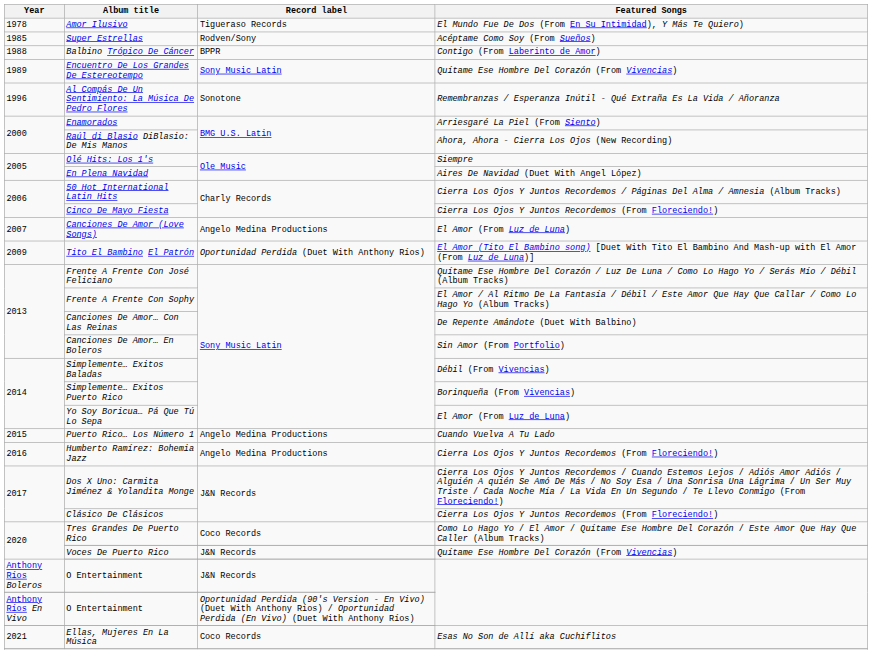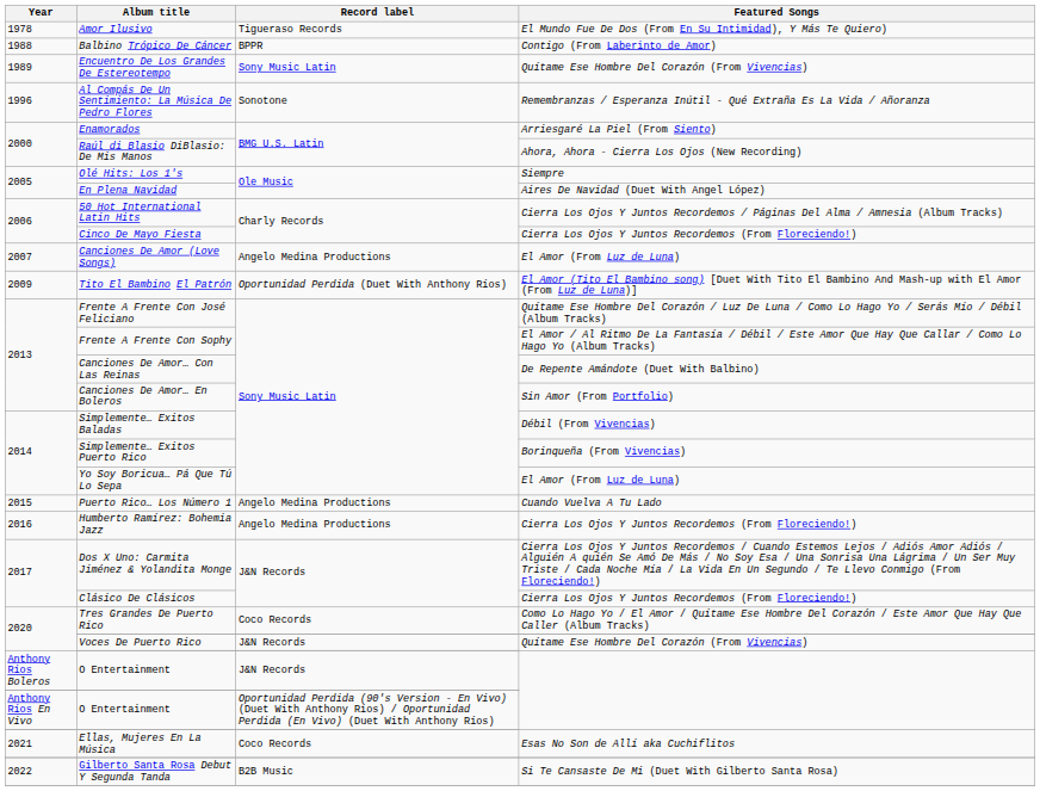 <table class="wikitable" style="font-size:95%;">
 <tr>
 <th>Year</th>
 <th>Album title</th>
 <th>Record label</th>
 <th>Featured Songs</th>
 </tr>
 <tr>
 <td>1978</td>
 <td><em><a href='#'>Amor Ilusivo</a></em></td>
 <td>Tigueraso Records</td>
 <td><em>El Mundo Fue De Dos</em> (From <a href='#'>En Su Intimidad</a>), <em>Y Más Te Quiero</em>)</td>
-</tr>
-<tr>
-<td>1985</td>
-<td><em><a href='#'>Super Estrellas</a></em></td>
-<td>Rodven/Sony</td>
-<td><em>Acéptame Como Soy</em> (From <em><a href='#'>Sueños</a></em>)</td>
 </tr>
 <tr>
 <td>1988</td>
 <td><em>Balbino <a href='#'>Trópico De Cáncer</a></em></td>
 <td>BPPR</td>
 <td><em>Contigo</em> (From <a href='#'>Laberinto de Amor</a>)</td>
 </tr>
 <tr>
 <td>1989</td>
 <td><em><a href='#'>Encuentro De Los Grandes De Estereotempo</a></em></td>
 <td><a href='#'>Sony Music Latin</a></td>
 <td><em>Quítame Ese Hombre Del Corazón</em> (From <em><a href='#'>Vivencias</a></em>)</td>
 </tr>
 <tr>
 <td>1996</td>
 <td><em><a href='#'>Al Compás De Un Sentimiento: La Música De Pedro Flores</a></em></td>
 <td>Sonotone</td>
 <td><em>Remembranzas / Esperanza Inútil - Qué Extraña Es La Vida / Añoranza</em></td>
 </tr>
 <tr>
 <td rowspan="2">2000</td>
 <td><em><a href='#'>Enamorados</a></em></td>
 <td rowspan="2"><a href='#'>BMG U.S. Latin</a></td>
 <td><em>Arriesgaré La Piel</em> (From <em><a href='#'>Siento</a></em>)</td>
 </tr>
 <tr>
 <td><em><a href='#'>Raúl di Blasio</a> DiBlasio: De Mis Manos</em></td>
 <td><em>Ahora, Ahora - Cierra Los Ojos</em> (New Recording)</td>
 </tr>
 <tr>
 <td rowspan="2">2005</td>
 <td><em><a href='#'>Olé Hits: Los 1's</a></em></td>
 <td rowspan="2"><a href='#'>Ole Music</a></td>
 <td><em>Siempre</em></td>
 </tr>
 <tr>
 <td><em><a href='#'>En Plena Navidad</a></em></td>
 <td><em>Aires De Navidad</em> (Duet With Angel López)</td>
 </tr>
 <tr>
 <td rowspan="2">2006</td>
 <td><em><a href='#'>50 Hot International Latin Hits</a></em></td>
 <td rowspan="2">Charly Records</td>
 <td><em>Cierra Los Ojos Y Juntos Recordemos / Páginas Del Alma / Amnesia</em> (Album Tracks)</td>
 </tr>
 <tr>
 <td><em><a href='#'>Cinco De Mayo Fiesta</a></em></td>
 <td><em>Cierra Los Ojos Y Juntos Recordemos</em> (From <a href='#'>Floreciendo!</a>)</td>
 </tr>
 <tr>
 <td>2007</td>
 <td><em><a href='#'>Canciones De Amor (Love Songs)</a></em></td>
 <td>Angelo Medina Productions</td>
 <td><em>El Amor</em> (From <em><a href='#'>Luz de Luna</a></em>)</td>
 </tr>
 <tr>
 <td>2009</td>
 <td><em><a href='#'>Tito El Bambino</a> <a href='#'>El Patrón</a></em></td>
 <td><em>Oportunidad Perdida</em> (Duet With Anthony Ríos)</td>
 <td><em><a href='#'>El Amor (Tito El Bambino song)</a></em> [Duet With Tito El Bambino And Mash-up with El Amor (From <em><a href='#'>Luz de Luna</a></em>)]</td>
 </tr>
 <tr>
 <td rowspan="4">2013</td>
 <td><em>Frente A Frente Con José Feliciano</em></td>
 <td rowspan="7"><a href='#'>Sony Music Latin</a></td>
 <td><em>Quítame Ese Hombre Del Corazón / Luz De Luna / Como Lo Hago Yo / Serás Mío / Débil</em> (Album Tracks)</td>
 </tr>
 <tr>
 <td><em>Frente A Frente Con Sophy</em></td>
 <td><em>El Amor / Al Ritmo De La Fantasía / Débil / Este Amor Que Hay Que Callar / Como Lo Hago Yo</em> (Album Tracks)</td>
 </tr>
 <tr>
 <td><em>Canciones De Amor… Con Las Reinas</em></td>
 <td><em>De Repente Amándote</em> (Duet With Balbino)</td>
 </tr>
 <tr>
 <td><em>Canciones De Amor… En Boleros</em></td>
 <td><em>Sin Amor</em> (From <a href='#'>Portfolio</a>)</td>
 </tr>
 <tr>
 <td rowspan="3">2014</td>
 <td><em>Simplemente… Exitos Baladas</em></td>
 <td><em>Débil</em> (From <a href='#'>Vivencias</a>)</td>
 </tr>
 <tr>
 <td><em>Simplemente… Exitos Puerto Rico</em></td>
 <td><em>Borinqueña</em> (From <a href='#'>Vivencias</a>)</td>
 </tr>
 <tr>
 <td><em>Yo Soy Boricua… Pá Que Tú Lo Sepa</em></td>
 <td><em>El Amor</em> (From <a href='#'>Luz de Luna</a>)</td>
 </tr>
 <tr>
 <td>2015</td>
 <td><em>Puerto Rico… Los Número 1</em></td>
 <td>Angelo Medina Productions</td>
 <td><em>Cuando Vuelva A Tu Lado</em></td>
 </tr>
 <tr>
 <td>2016</td>
 <td><em>Humberto Ramírez: Bohemia Jazz</em></td>
 <td>Angelo Medina Productions</td>
 <td><em>Cierra Los Ojos Y Juntos Recordemos</em> (From <a href='#'>Floreciendo!</a>)</td>
 </tr>
 <tr>
 <td rowspan="2">2017</td>
 <td><em>Dos X Uno: Carmita Jiménez & Yolandita Monge</em></td>
 <td rowspan="2">J&N Records</td>
 <td><em>Cierra Los Ojos Y Juntos Recordemos</em> / <em>Cuando Estemos Lejos</em> / <em>Adiós Amor Adiós</em> / <em>Alguién A quién Se Amó De Más</em> / <em>No Soy Esa</em> / <em>Una Sonrisa Una Lágrima</em> / <em>Un Ser Muy Triste</em> / <em>Cada Noche Mía</em> / <em>La Vida En Un Segundo</em> / <em>Te Llevo Conmigo</em> (From <a href='#'>Floreciendo!</a>)</td>
 </tr>
 <tr>
 <td><em>Clásico De Clásicos</em></td>
 <td><em>Cierra Los Ojos Y Juntos Recordemos</em> (From <a href='#'>Floreciendo!</a>)</td>
 </tr>
 <tr>
 <td rowspan="4">2020</td>
 <td><em>Tres Grandes De Puerto Rico</em></td>
 <td>Coco Records</td>
 <td><em>Como Lo Hago Yo</em> / <em>El Amor</em> / <em>Quítame Ese Hombre Del Corazón</em> / <em>Este Amor Que Hay Que Caller</em> (Album Tracks)</td>
 </tr>
 <tr>
 </tr>
 <tr>
 <td><em>Voces De Puerto Rico</em></td>
 <td>J&N Records</td>
 <td><em>Quítame Ese Hombre Del Corazón</em> (From <em><a href='#'>Vivencias</a></em>)</td>
 </tr>
 <tr>
 </tr>
 <tr>
 <td><a href='#'>Anthony Ríos</a> <em>Boleros</em></td>
 <td>O Entertainment</td>
 <td>J&N Records</td>
 </tr>
 <tr>
 </tr>
 <tr>
 <td><a href='#'>Anthony Ríos</a> <em>En Vivo</em></td>
 <td>O Entertainment</td>
 <td><em>Oportunidad Perdida (90's Version - En Vivo)</em> (Duet With Anthony Ríos) / <em>Oportunidad Perdida (En Vivo)</em> (Duet With Anthony Ríos)</td>
 </tr>
 <tr>
 </tr>
 <tr>
 <td>2021</td>
 <td><em>Ellas, Mujeres En La Música</em></td>
 <td>Coco Records</td>
 <td><em>Esas No Son de Allí aka Cuchiflitos</em></td>
 </tr>
 <tr>
 </tr>
 <tr>
+<td>2022</td>
+<td><a href='#'>Gilberto Santa Rosa</a> <em>Debut Y Segunda Tanda</em></td>
+<td>B2B Music</td>
+<td><em>Si Te Cansaste De Mi</em> (Duet With Gilberto Santa Rosa)</td>
+</tr>
+<tr>
 </tr>
 </table>
